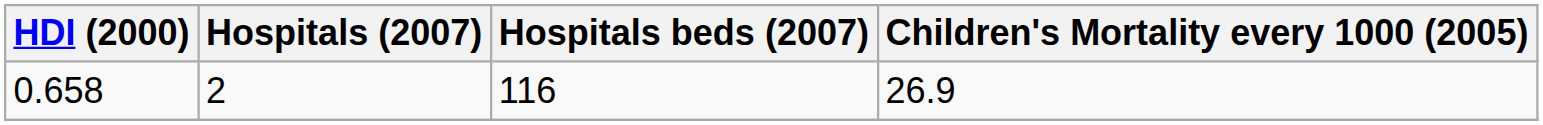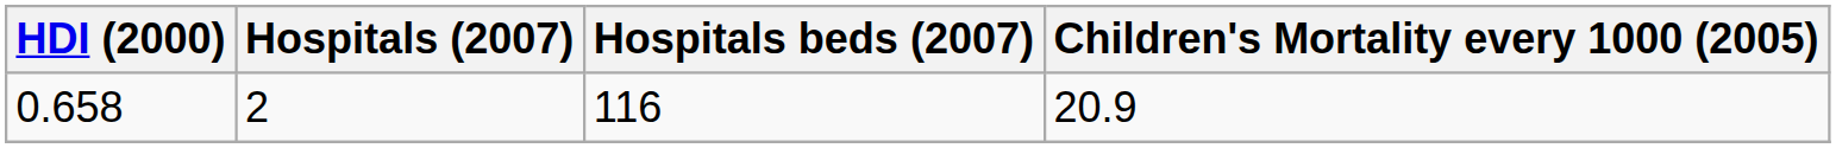 <table class="wikitable" border="1">
 <tr>
 <th><a href='#'>HDI</a> (2000)</th>
 <th>Hospitals (2007)</th>
 <th>Hospitals beds (2007)</th>
 <th>Children's Mortality every 1000 (2005)</th>
 </tr>
 <tr>
 <td>0.658</td>
 <td>2</td>
 <td>116</td>
-<td>26.9</td>
+<td>20.9</td>
 </tr>
 <tr>
 </tr>
 </table>
